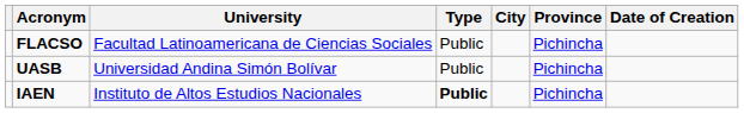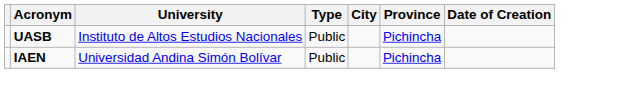 <table class="wikitable sortable">
 <tr>
 <th></th>
 <th>Acronym</th>
 <th>University</th>
 <th>Type</th>
 <th>City</th>
 <th>Province</th>
 <th>Date of Creation</th>
 </tr>
 <tr>
 <td></td>
-<td><strong>FLACSO</strong></td>
-<td><a href='#'>Facultad Latinoamericana de Ciencias Sociales</a></td>
-<td>Public</td>
-<td></td>
-<td> <a href='#'>Pichincha</a></td>
-<td></td>
-</tr>
-<tr>
-<td></td>
 <td><strong>UASB</strong> </td>
-<td><a href='#'>Universidad Andina Simón Bolívar</a></td>
+<td><a href='#'>Instituto de Altos Estudios Nacionales</a></td>
 <td>Public</td>
 <td></td>
 <td> <a href='#'>Pichincha</a></td>
 <td></td>
 </tr>
 <tr>
 <td></td>
 <td><strong>IAEN</strong></td>
-<td><a href='#'>Instituto de Altos Estudios Nacionales</a></td>
-<td><strong>Public</strong></td>
+<td><a href='#'>Universidad Andina Simón Bolívar</a></td>
+<td>Public</td>
 <td></td>
 <td> <a href='#'>Pichincha</a></td>
 <td></td>
 </tr>
 </table>
